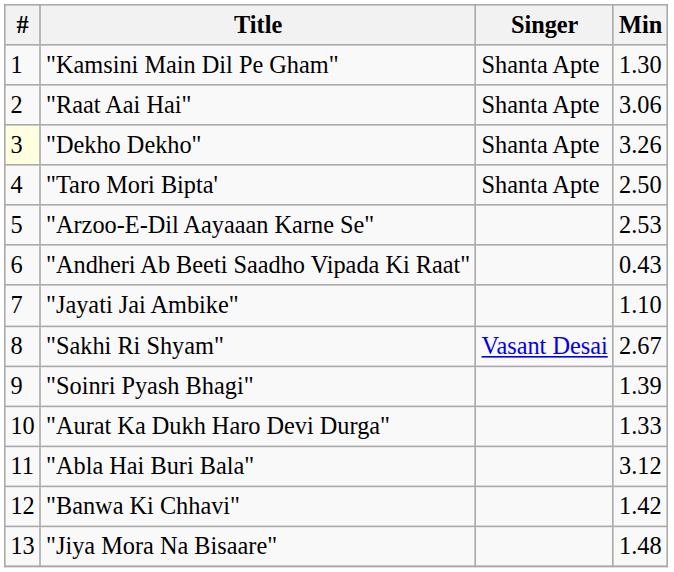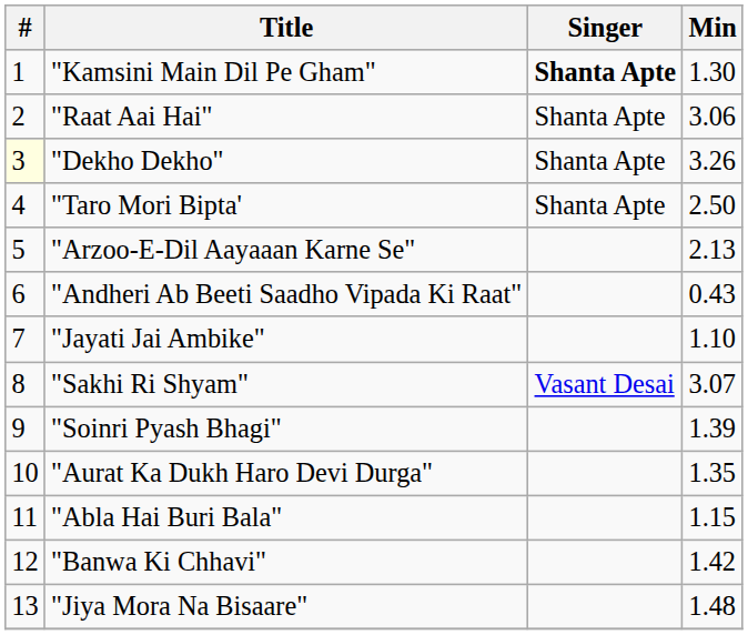 <table class="wikitable" style="font-size:95%;">
 <tr>
 <th>#</th>
 <th>Title</th>
 <th>Singer</th>
 <th>Min</th>
 </tr>
 <tr>
 <td>1</td>
 <td>"Kamsini Main Dil Pe Gham"</td>
-<td>Shanta Apte</td>
+<td><strong>Shanta Apte</strong></td>
 <td>1.30</td>
 </tr>
 <tr>
 <td>2</td>
 <td>"Raat Aai Hai"</td>
 <td>Shanta Apte</td>
 <td>3.06</td>
 </tr>
 <tr>
 <td style="background: lightyellow;">3</td>
 <td>"Dekho Dekho"</td>
 <td>Shanta Apte</td>
 <td>3.26</td>
 </tr>
 <tr>
 <td>4</td>
 <td>"Taro Mori Bipta'</td>
 <td>Shanta Apte</td>
 <td>2.50</td>
 </tr>
 <tr>
 <td>5</td>
 <td>"Arzoo-E-Dil Aayaaan Karne Se"</td>
 <td></td>
-<td>2.53</td>
+<td>2.13</td>
 </tr>
 <tr>
 <td>6</td>
 <td>"Andheri Ab Beeti Saadho Vipada Ki Raat"</td>
 <td></td>
 <td>0.43</td>
 </tr>
 <tr>
 <td>7</td>
 <td>"Jayati Jai Ambike"</td>
 <td></td>
 <td>1.10</td>
 </tr>
 <tr>
 <td>8</td>
 <td>"Sakhi Ri Shyam"</td>
 <td><a href='#'>Vasant Desai</a></td>
-<td>2.67</td>
+<td>3.07</td>
 </tr>
 <tr>
 <td>9</td>
 <td>"Soinri Pyash Bhagi"</td>
 <td></td>
 <td>1.39</td>
 </tr>
 <tr>
 <td>10</td>
 <td>"Aurat Ka Dukh Haro Devi Durga"</td>
 <td></td>
-<td>1.33</td>
+<td>1.35</td>
 </tr>
 <tr>
 <td>11</td>
 <td>"Abla Hai Buri Bala"</td>
 <td></td>
-<td>3.12</td>
+<td>1.15</td>
 </tr>
 <tr>
 <td>12</td>
 <td>"Banwa Ki Chhavi"</td>
 <td></td>
 <td>1.42</td>
 </tr>
 <tr>
 <td>13</td>
 <td>"Jiya Mora Na Bisaare"</td>
 <td></td>
 <td>1.48</td>
 </tr>
 <tr>
 </tr>
 </table>
